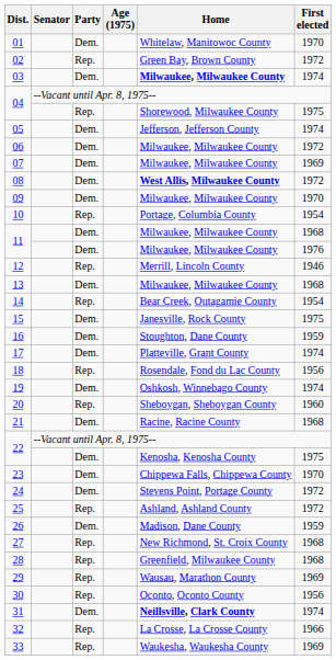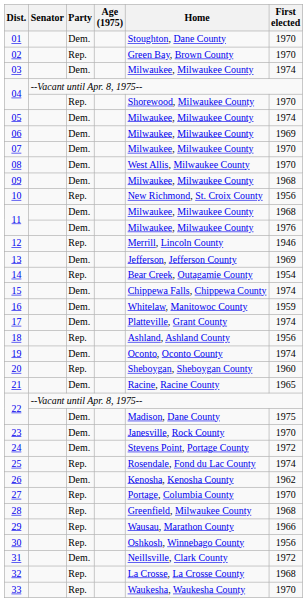 <table class="wikitable sortable">
 <tr>
 <th>Dist.</th>
 <th>Senator</th>
 <th>Party</th>
 <th>Age<br>(1975)</th>
 <th>Home</th>
 <th>First<br>elected</th>
 </tr>
 <tr>
 <td align="center"><a href='#'>01</a></td>
 <td></td>
 <td>Dem.</td>
 <td align="center"></td>
-<td><a href='#'>Whitelaw</a>, <a href='#'>Manitowoc County</a></td>
+<td><a href='#'>Stoughton</a>, <a href='#'>Dane County</a></td>
 <td align="center">1970</td>
 </tr>
 <tr>
 <td align="center"><a href='#'>02</a></td>
 <td></td>
 <td>Rep.</td>
 <td align="center"></td>
 <td><a href='#'>Green Bay</a>, <a href='#'>Brown County</a></td>
-<td align="center">1972</td>
+<td align="center">1970</td>
 </tr>
 <tr>
 <td align="center"><a href='#'>03</a></td>
 <td></td>
 <td>Dem.</td>
 <td align="center"></td>
-<td><strong><a href='#'>Milwaukee</a>, <a href='#'>Milwaukee County</a></strong></td>
+<td><a href='#'>Milwaukee</a>, <a href='#'>Milwaukee County</a></td>
 <td align="center">1974</td>
 </tr>
 <tr>
 <td rowspan="2" align="center"><a href='#'>04</a></td>
 <td colspan="5"><em>--Vacant until Apr. 8, 1975--</em></td>
 </tr>
 <tr>
 <td> </td>
 <td>Rep.</td>
 <td align="center"></td>
 <td><a href='#'>Shorewood</a>, <a href='#'>Milwaukee County</a></td>
-<td align="center">1975</td>
+<td align="center">1970</td>
 </tr>
 <tr>
 <td align="center"><a href='#'>05</a></td>
 <td></td>
 <td>Dem.</td>
 <td align="center"></td>
-<td><a href='#'>Jefferson</a>, <a href='#'>Jefferson County</a></td>
+<td><a href='#'>Milwaukee</a>, <a href='#'>Milwaukee County</a></td>
 <td align="center">1974</td>
 </tr>
 <tr>
 <td align="center"><a href='#'>06</a></td>
 <td></td>
 <td>Dem.</td>
 <td align="center"></td>
 <td><a href='#'>Milwaukee</a>, <a href='#'>Milwaukee County</a></td>
-<td align="center">1972</td>
+<td align="center">1969</td>
 </tr>
 <tr>
 <td align="center"><a href='#'>07</a></td>
 <td></td>
 <td>Dem.</td>
 <td align="center"></td>
 <td><a href='#'>Milwaukee</a>, <a href='#'>Milwaukee County</a></td>
-<td align="center">1969</td>
+<td align="center">1970</td>
 </tr>
 <tr>
 <td align="center"><a href='#'>08</a></td>
 <td></td>
 <td>Dem.</td>
 <td align="center"></td>
-<td><strong><a href='#'>West Allis</a>, <a href='#'>Milwaukee County</a></strong></td>
-<td align="center">1972</td>
+<td><a href='#'>West Allis</a>, <a href='#'>Milwaukee County</a></td>
+<td align="center">1970</td>
 </tr>
 <tr>
 <td align="center"><a href='#'>09</a></td>
 <td></td>
 <td>Dem.</td>
 <td align="center"></td>
 <td><a href='#'>Milwaukee</a>, <a href='#'>Milwaukee County</a></td>
-<td align="center">1970</td>
+<td align="center">1968</td>
 </tr>
 <tr>
 <td align="center"><a href='#'>10</a></td>
 <td></td>
 <td>Rep.</td>
 <td align="center"></td>
-<td><a href='#'>Portage</a>, <a href='#'>Columbia County</a></td>
-<td align="center">1954</td>
+<td><a href='#'>New Richmond</a>, <a href='#'>St. Croix County</a></td>
+<td align="center">1956</td>
 </tr>
 <tr>
 <td rowspan="2" align="center"><a href='#'>11</a></td>
 <td> </td>
 <td>Dem.</td>
 <td align="center"></td>
 <td><a href='#'>Milwaukee</a>, <a href='#'>Milwaukee County</a></td>
 <td align="center">1968</td>
 </tr>
 <tr>
 <td> </td>
 <td>Dem.</td>
 <td align="center"></td>
 <td><a href='#'>Milwaukee</a>, <a href='#'>Milwaukee County</a></td>
 <td align="center">1976</td>
 </tr>
 <tr>
 <td align="center"><a href='#'>12</a></td>
 <td></td>
 <td>Rep.</td>
 <td align="center"></td>
 <td><a href='#'>Merrill</a>, <a href='#'>Lincoln County</a></td>
 <td align="center">1946</td>
 </tr>
 <tr>
 <td align="center"><a href='#'>13</a></td>
 <td></td>
 <td>Dem.</td>
 <td align="center"></td>
-<td><a href='#'>Milwaukee</a>, <a href='#'>Milwaukee County</a></td>
-<td align="center">1968</td>
+<td><a href='#'>Jefferson</a>, <a href='#'>Jefferson County</a></td>
+<td align="center">1969</td>
 </tr>
 <tr>
 <td align="center"><a href='#'>14</a></td>
 <td></td>
 <td>Rep.</td>
 <td align="center"></td>
 <td><a href='#'>Bear Creek</a>, <a href='#'>Outagamie County</a></td>
 <td align="center">1954</td>
 </tr>
 <tr>
 <td align="center"><a href='#'>15</a></td>
 <td></td>
 <td>Dem.</td>
 <td align="center"></td>
-<td><a href='#'>Janesville</a>, <a href='#'>Rock County</a></td>
-<td align="center">1975</td>
+<td><a href='#'>Chippewa Falls</a>, <a href='#'>Chippewa County</a></td>
+<td align="center">1974</td>
 </tr>
 <tr>
 <td align="center"><a href='#'>16</a></td>
 <td></td>
 <td>Dem.</td>
 <td align="center"></td>
-<td><a href='#'>Stoughton</a>, <a href='#'>Dane County</a></td>
+<td><a href='#'>Whitelaw</a>, <a href='#'>Manitowoc County</a></td>
 <td align="center">1959</td>
 </tr>
 <tr>
 <td align="center"><a href='#'>17</a></td>
 <td></td>
 <td>Dem.</td>
 <td align="center"></td>
 <td><a href='#'>Platteville</a>, <a href='#'>Grant County</a></td>
 <td align="center">1974</td>
 </tr>
 <tr>
 <td align="center"><a href='#'>18</a></td>
 <td></td>
 <td>Rep.</td>
 <td align="center"></td>
-<td><a href='#'>Rosendale</a>, <a href='#'>Fond du Lac County</a></td>
+<td><a href='#'>Ashland</a>, <a href='#'>Ashland County</a></td>
 <td align="center">1956</td>
 </tr>
 <tr>
 <td align="center"><a href='#'>19</a></td>
 <td></td>
 <td>Dem.</td>
 <td align="center"></td>
-<td><a href='#'>Oshkosh</a>, <a href='#'>Winnebago County</a></td>
+<td><a href='#'>Oconto</a>, <a href='#'>Oconto County</a></td>
 <td align="center">1974</td>
 </tr>
 <tr>
 <td align="center"><a href='#'>20</a></td>
 <td></td>
 <td>Rep.</td>
 <td align="center"></td>
 <td><a href='#'>Sheboygan</a>, <a href='#'>Sheboygan County</a></td>
 <td align="center">1960</td>
 </tr>
 <tr>
 <td align="center"><a href='#'>21</a></td>
 <td></td>
 <td>Dem.</td>
 <td align="center"></td>
 <td><a href='#'>Racine</a>, <a href='#'>Racine County</a></td>
-<td align="center">1968</td>
+<td align="center">1965</td>
 </tr>
 <tr>
 <td rowspan="2" align="center"><a href='#'>22</a></td>
 <td colspan="5"><em>--Vacant until Apr. 8, 1975--</em></td>
 </tr>
 <tr>
 <td> </td>
 <td>Dem.</td>
 <td align="center"></td>
-<td><a href='#'>Kenosha</a>, <a href='#'>Kenosha County</a></td>
+<td><a href='#'>Madison</a>, <a href='#'>Dane County</a></td>
 <td align="center">1975</td>
 </tr>
 <tr>
 <td align="center"><a href='#'>23</a></td>
 <td></td>
 <td>Dem.</td>
 <td align="center"></td>
-<td><a href='#'>Chippewa Falls</a>, <a href='#'>Chippewa County</a></td>
+<td><a href='#'>Janesville</a>, <a href='#'>Rock County</a></td>
 <td align="center">1970</td>
 </tr>
 <tr>
 <td align="center"><a href='#'>24</a></td>
 <td></td>
 <td>Dem.</td>
 <td align="center"></td>
 <td><a href='#'>Stevens Point</a>, <a href='#'>Portage County</a></td>
 <td align="center">1972</td>
 </tr>
 <tr>
 <td align="center"><a href='#'>25</a></td>
 <td></td>
 <td>Rep.</td>
 <td align="center"></td>
-<td><a href='#'>Ashland</a>, <a href='#'>Ashland County</a></td>
-<td align="center">1972</td>
+<td><a href='#'>Rosendale</a>, <a href='#'>Fond du Lac County</a></td>
+<td align="center">1974</td>
 </tr>
 <tr>
 <td align="center"><a href='#'>26</a></td>
 <td></td>
 <td>Dem.</td>
 <td align="center"></td>
-<td><a href='#'>Madison</a>, <a href='#'>Dane County</a></td>
-<td align="center">1959</td>
+<td><a href='#'>Kenosha</a>, <a href='#'>Kenosha County</a></td>
+<td align="center">1962</td>
 </tr>
 <tr>
 <td align="center"><a href='#'>27</a></td>
 <td></td>
 <td>Rep.</td>
 <td align="center"></td>
-<td><a href='#'>New Richmond</a>, <a href='#'>St. Croix County</a></td>
-<td align="center">1968</td>
+<td><a href='#'>Portage</a>, <a href='#'>Columbia County</a></td>
+<td align="center">1970</td>
 </tr>
 <tr>
 <td align="center"><a href='#'>28</a></td>
 <td></td>
 <td>Rep.</td>
 <td align="center"></td>
 <td><a href='#'>Greenfield</a>, <a href='#'>Milwaukee County</a></td>
 <td align="center">1968</td>
 </tr>
 <tr>
 <td align="center"><a href='#'>29</a></td>
 <td></td>
 <td>Rep.</td>
 <td align="center"></td>
 <td><a href='#'>Wausau</a>, <a href='#'>Marathon County</a></td>
-<td align="center">1969</td>
+<td align="center">1966</td>
 </tr>
 <tr>
 <td align="center"><a href='#'>30</a></td>
 <td></td>
 <td>Rep.</td>
 <td align="center"></td>
-<td><a href='#'>Oconto</a>, <a href='#'>Oconto County</a></td>
+<td><a href='#'>Oshkosh</a>, <a href='#'>Winnebago County</a></td>
 <td align="center">1956</td>
 </tr>
 <tr>
 <td align="center"><a href='#'>31</a></td>
 <td></td>
 <td>Dem.</td>
 <td align="center"></td>
-<td><strong><a href='#'>Neillsville</a>, <a href='#'>Clark County</a></strong></td>
-<td align="center">1974</td>
+<td><a href='#'>Neillsville</a>, <a href='#'>Clark County</a></td>
+<td align="center">1972</td>
 </tr>
 <tr>
 <td align="center"><a href='#'>32</a></td>
 <td></td>
 <td>Rep.</td>
 <td align="center"></td>
 <td><a href='#'>La Crosse</a>, <a href='#'>La Crosse County</a></td>
-<td align="center">1966</td>
+<td align="center">1968</td>
 </tr>
 <tr>
 <td align="center"><a href='#'>33</a></td>
 <td></td>
 <td>Rep.</td>
 <td align="center"></td>
 <td><a href='#'>Waukesha</a>, <a href='#'>Waukesha County</a></td>
-<td align="center">1969</td>
+<td align="center">1970</td>
 </tr>
 </table>
